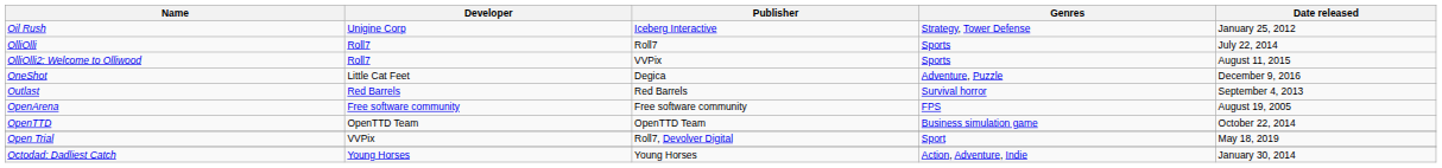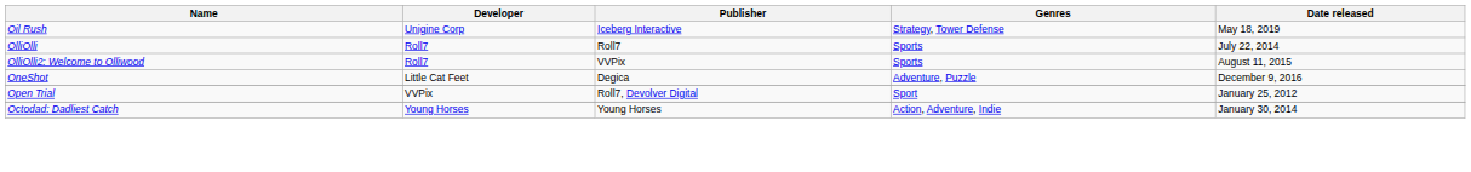 <table class="wikitable sortable" style="font-size:85%; width:98%">
 <tr>
 <th>Name</th>
 <th>Developer</th>
 <th>Publisher</th>
 <th>Genres</th>
 <th>Date released</th>
 </tr>
 <tr>
 <td><em><a href='#'>Oil Rush</a></em></td>
 <td><a href='#'>Unigine Corp</a></td>
 <td><a href='#'>Iceberg Interactive</a></td>
 <td><a href='#'>Strategy</a>, <a href='#'>Tower Defense</a></td>
-<td>January 25, 2012</td>
+<td>May 18, 2019</td>
 </tr>
 <tr>
 <td><em><a href='#'>OlliOlli</a></em></td>
 <td><a href='#'>Roll7</a></td>
 <td>Roll7</td>
 <td><a href='#'>Sports</a></td>
 <td>July 22, 2014</td>
 </tr>
 <tr>
 <td><em><a href='#'>OlliOlli2: Welcome to Olliwood</a></em></td>
 <td><a href='#'>Roll7</a></td>
 <td>VVPix</td>
 <td><a href='#'>Sports</a></td>
 <td>August 11, 2015</td>
 </tr>
 <tr>
 <td><em><a href='#'>OneShot</a></em></td>
 <td>Little Cat Feet</td>
 <td>Degica</td>
 <td><a href='#'>Adventure</a>, <a href='#'>Puzzle</a></td>
 <td>December 9, 2016</td>
 </tr>
 <tr>
-<td><em><a href='#'>Outlast</a></em></td>
-<td><a href='#'>Red Barrels</a></td>
-<td>Red Barrels</td>
-<td><a href='#'>Survival horror</a></td>
-<td>September 4, 2013</td>
-</tr>
-<tr>
-<td><em><a href='#'>OpenArena</a></em></td>
-<td><a href='#'>Free software community</a></td>
-<td>Free software community</td>
-<td><a href='#'>FPS</a></td>
-<td>August 19, 2005</td>
-</tr>
-<tr>
-<td><em><a href='#'>OpenTTD</a></em></td>
-<td>OpenTTD Team</td>
-<td>OpenTTD Team</td>
-<td><a href='#'>Business simulation game</a></td>
-<td>October 22, 2014</td>
-</tr>
-<tr>
 </tr>
 <tr>
 <td><em><a href='#'>Open Trial</a></em></td>
 <td>VVPix</td>
 <td>Roll7, <a href='#'>Devolver Digital</a></td>
 <td><a href='#'>Sport</a></td>
-<td>May 18, 2019</td>
+<td>January 25, 2012</td>
 </tr>
 <tr>
 </tr>
 <tr>
 <td><em><a href='#'>Octodad: Dadliest Catch</a></em></td>
 <td><a href='#'>Young Horses</a></td>
 <td>Young Horses</td>
 <td><a href='#'>Action</a>, <a href='#'>Adventure</a>, <a href='#'>Indie</a></td>
 <td>January 30, 2014</td>
 </tr>
 </table>
